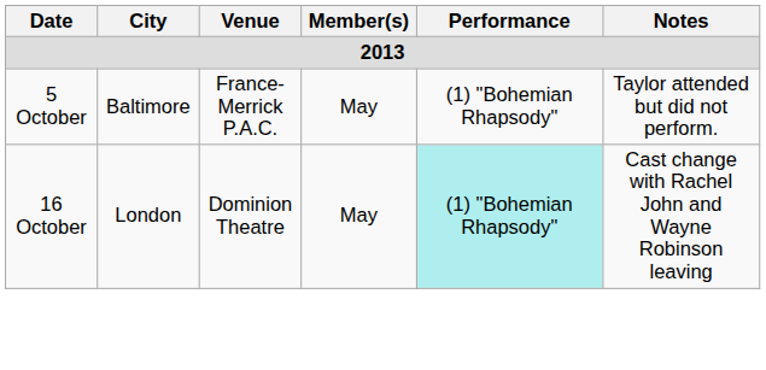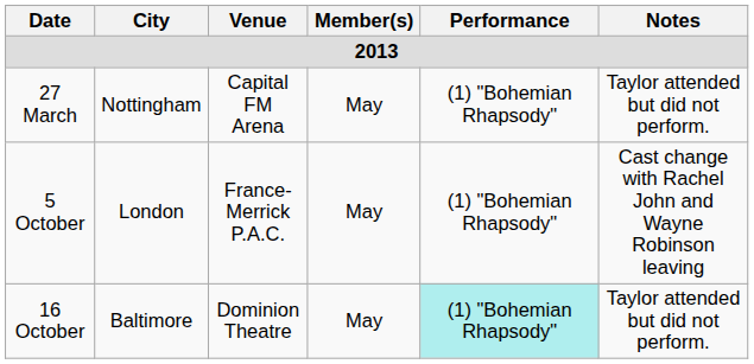 <table class="wikitable" style="text-align:center;">
 <tr>
 <th style="width:100px;">Date</th>
 <th style="width:100px;">City</th>
 <th style="width:100px;">Venue</th>
 <th style="width:100px;">Member(s)</th>
 <th style="width:300px;">Performance</th>
 <th style="width:300px;">Notes</th>
 </tr>
 <tr style="background:#ddd;">
 <td colspan="6"><strong>2013</strong></td>
 </tr>
 <tr>
-<td>5 October</td>
-<td>Baltimore</td>
-<td>France-Merrick P.A.C.</td>
+<td>27 March</td>
+<td>Nottingham</td>
+<td>Capital FM <br> Arena</td>
 <td>May</td>
 <td>(1) "Bohemian Rhapsody"</td>
 <td>Taylor attended but did not perform.</td>
 </tr>
 <tr>
+<td>5 October</td>
+<td>London</td>
+<td>France-Merrick P.A.C.</td>
+<td>May</td>
+<td>(1) "Bohemian Rhapsody"</td>
+<td>Cast change with Rachel John and Wayne Robinson leaving</td>
+</tr>
+<tr>
 <td>16 October</td>
-<td>London</td>
+<td>Baltimore</td>
 <td>Dominion Theatre</td>
 <td>May</td>
 <td style="background: paleturquoise;">(1) "Bohemian Rhapsody"</td>
-<td>Cast change with Rachel John and Wayne Robinson leaving</td>
+<td>Taylor attended but did not perform.</td>
 </tr>
 </table>
